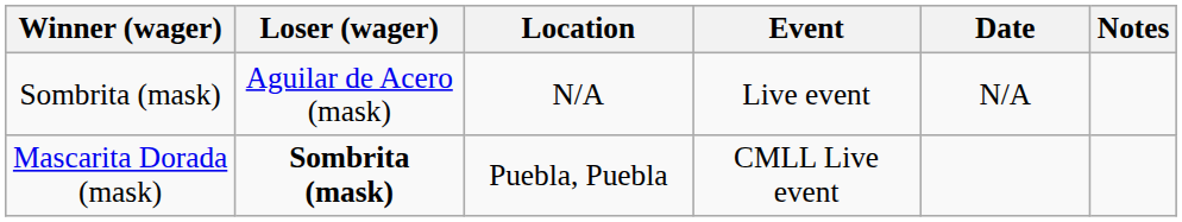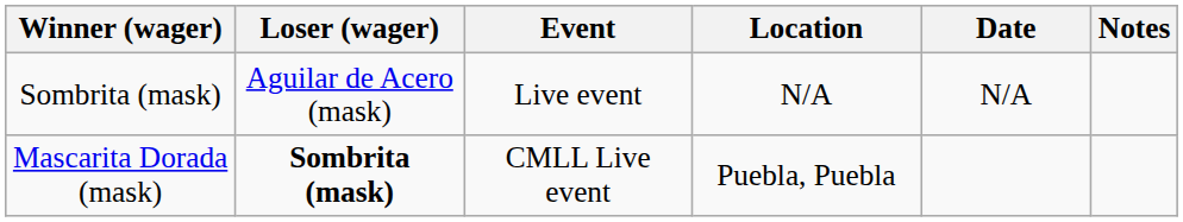 <table class="wikitable sortable" width=100%  style="text-align: center">
 <tr>
 <th width=20% scope="col">Winner (wager)</th>
 <th width=20% scope="col">Loser (wager)</th>
+<th width=20% scope="col">Event</th>
 <th width=20% scope="col">Location</th>
-<th width=20% scope="col">Event</th>
 <th width=15% scope="col">Date</th>
 <th class="unsortable" width=5% scope="col">Notes</th>
 </tr>
 <tr>
 <td>Sombrita (mask)</td>
 <td><a href='#'>Aguilar de Acero</a> (mask)</td>
+<td>Live event</td>
 <td>N/A</td>
-<td>Live event</td>
 <td>N/A</td>
 <td></td>
 </tr>
 <tr>
 <td><a href='#'>Mascarita Dorada</a> (mask)</td>
 <td><strong>Sombrita (mask)</strong></td>
+<td>CMLL Live event</td>
 <td>Puebla, Puebla</td>
-<td>CMLL Live event</td>
 <td></td>
 <td></td>
 </tr>
 </table>
